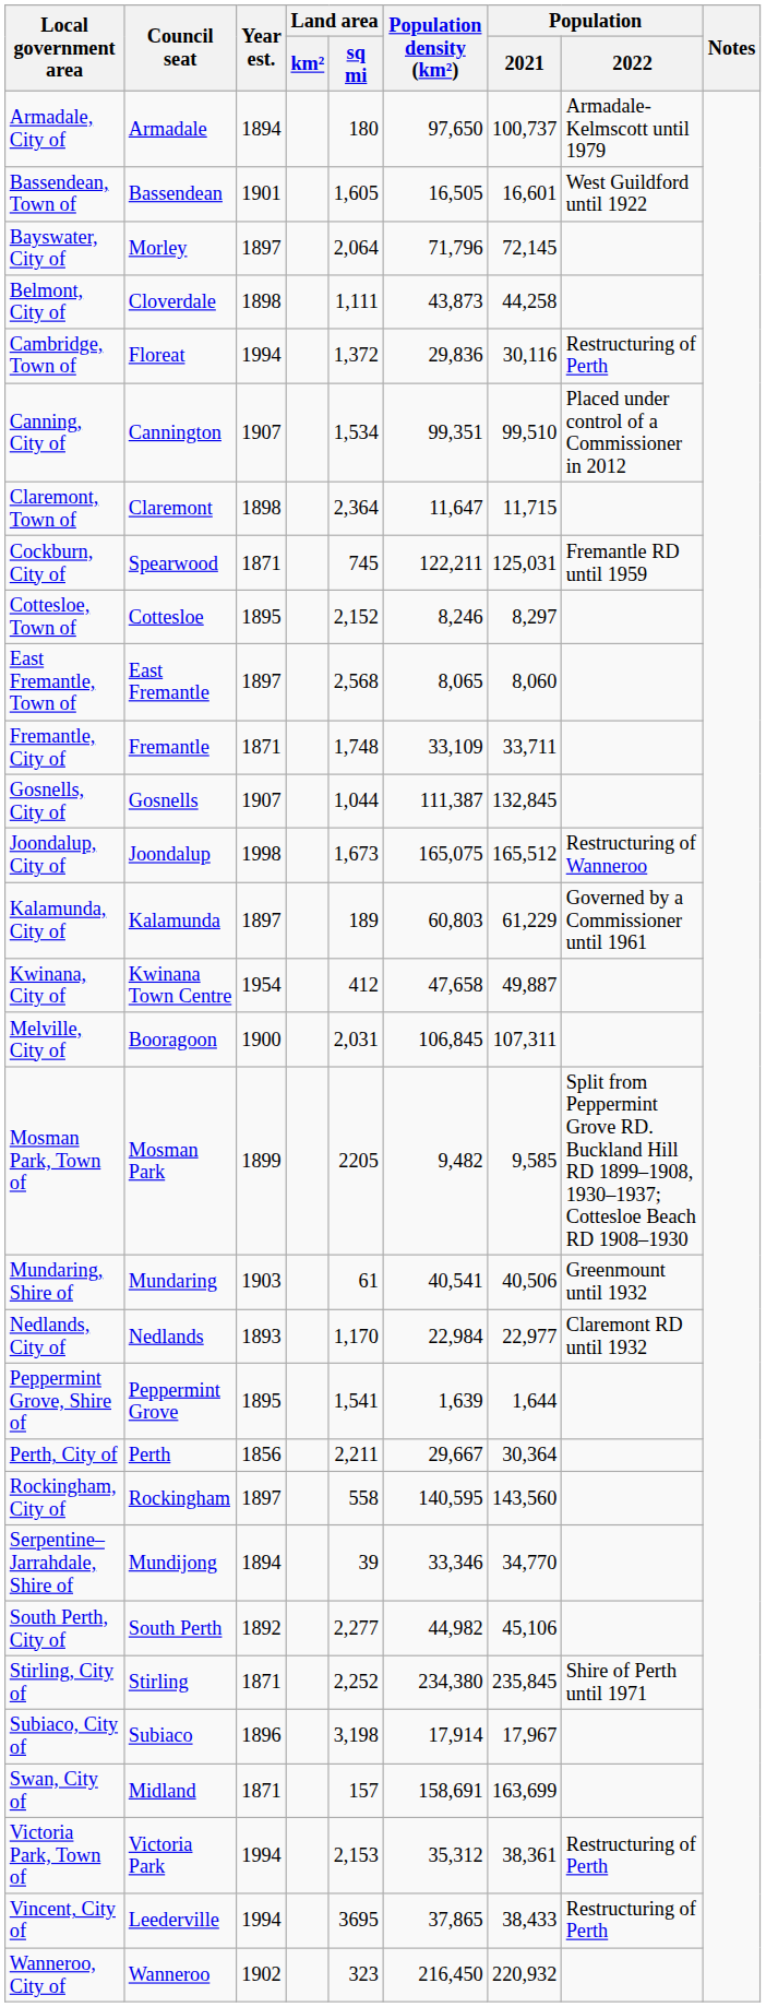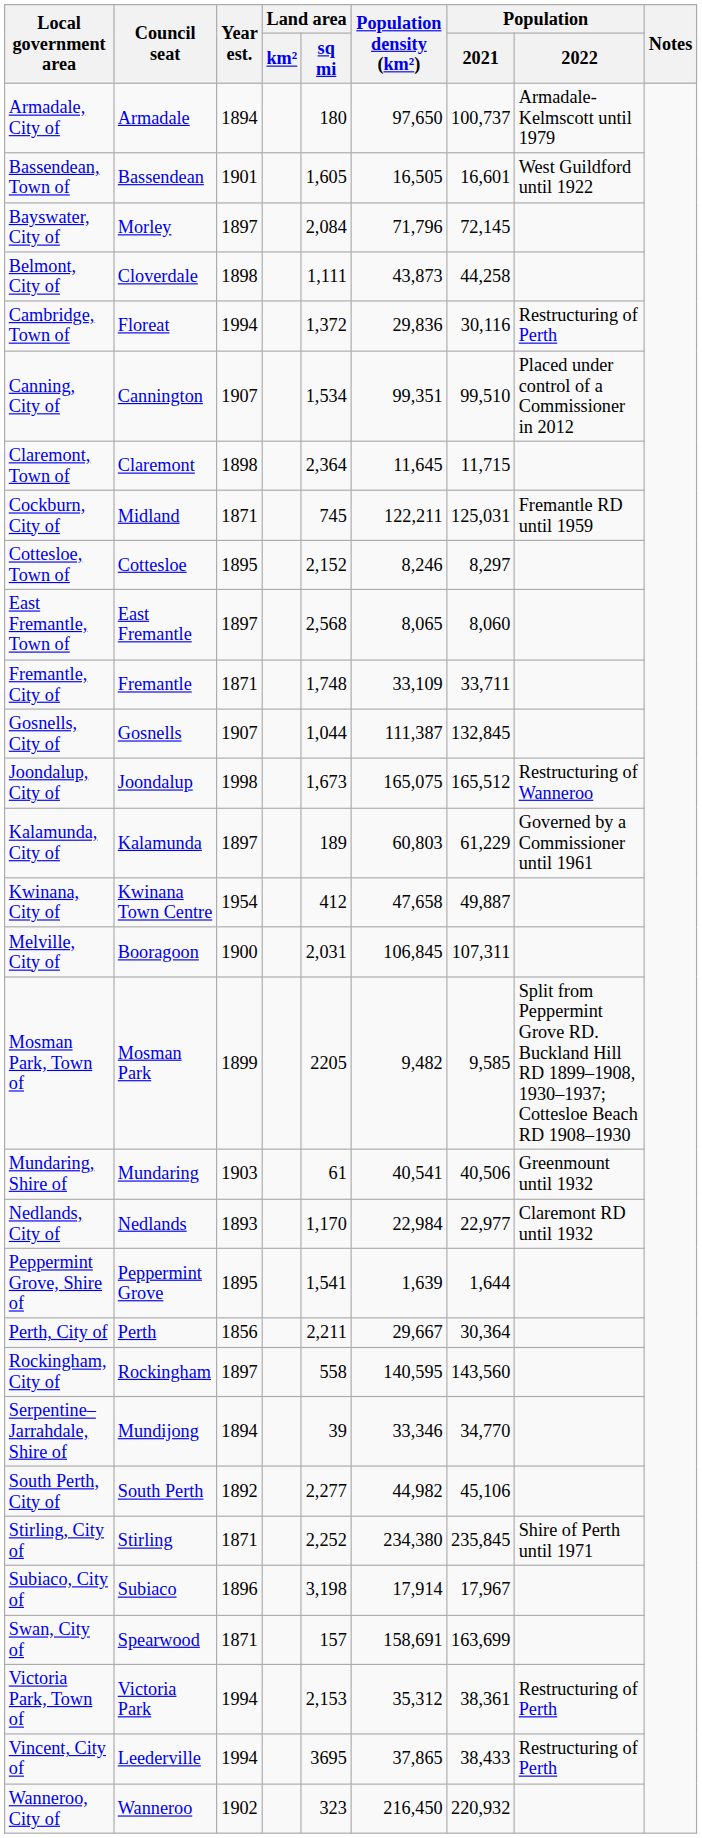 <table class="wikitable sortable">
 <tr bgcolor="#CCCCCC">
 <th scope="col" rowspan=2>Local government area</th>
 <th scope="col" rowspan=2>Council seat</th>
 <th scope="col" rowspan=2>Year est.</th>
 <th scope="col" colspan=2>Land area</th>
 <th scope="col" rowspan=2><a href='#'>Population density</a> (<a href='#'>km²</a>)</th>
 <th scope="col" colspan=2>Population</th>
 <th class=unsortable scope="col" rowspan=2>Notes</th>
 </tr>
 <tr>
 <th scope="col"><a href='#'>km²</a></th>
 <th scope="col"><a href='#'>sq mi</a></th>
 <th scope="col">2021</th>
 <th scope="col">2022</th>
 </tr>
 <tr>
 <td><a href='#'>Armadale, City of</a></td>
 <td><a href='#'>Armadale</a></td>
 <td align=center>1894</td>
 <td></td>
 <td align="right">180</td>
 <td align="right">97,650</td>
 <td align="right">100,737</td>
 <td>Armadale-Kelmscott until 1979</td>
 </tr>
 <tr>
 <td><a href='#'>Bassendean, Town of</a></td>
 <td><a href='#'>Bassendean</a></td>
 <td align=center>1901</td>
 <td></td>
 <td align="right">1,605</td>
 <td align="right">16,505</td>
 <td align="right">16,601</td>
 <td>West Guildford until 1922</td>
 </tr>
 <tr>
 <td><a href='#'>Bayswater, City of</a></td>
 <td><a href='#'>Morley</a></td>
 <td align=center>1897</td>
 <td></td>
-<td align="right">2,064</td>
+<td align="right">2,084</td>
 <td align="right">71,796</td>
 <td align="right">72,145</td>
 <td></td>
 </tr>
 <tr>
 <td><a href='#'>Belmont, City of</a></td>
 <td><a href='#'>Cloverdale</a></td>
 <td align=center>1898</td>
 <td></td>
 <td align="right">1,111</td>
 <td align="right">43,873</td>
 <td align="right">44,258</td>
 <td></td>
 </tr>
 <tr>
 <td><a href='#'>Cambridge, Town of</a></td>
 <td><a href='#'>Floreat</a></td>
 <td align=center>1994</td>
 <td></td>
 <td align="right">1,372</td>
 <td align="right">29,836</td>
 <td align="right">30,116</td>
 <td>Restructuring of <a href='#'>Perth</a></td>
 </tr>
 <tr>
 <td><a href='#'>Canning, City of</a></td>
 <td><a href='#'>Cannington</a></td>
 <td align=center>1907</td>
 <td></td>
 <td align="right">1,534</td>
 <td align="right">99,351</td>
 <td align="right">99,510</td>
 <td>Placed under control of a Commissioner in 2012</td>
 </tr>
 <tr>
 <td><a href='#'>Claremont, Town of</a></td>
 <td><a href='#'>Claremont</a></td>
 <td align=center>1898</td>
 <td></td>
 <td align="right">2,364</td>
-<td align="right">11,647</td>
+<td align="right">11,645</td>
 <td align="right">11,715</td>
 <td></td>
 </tr>
 <tr>
 <td><a href='#'>Cockburn, City of</a></td>
-<td><a href='#'>Spearwood</a></td>
+<td><a href='#'>Midland</a></td>
 <td align=center>1871</td>
 <td></td>
 <td align="right">745</td>
 <td align="right">122,211</td>
 <td align="right">125,031</td>
 <td>Fremantle RD until 1959</td>
 </tr>
 <tr>
 <td><a href='#'>Cottesloe, Town of</a></td>
 <td><a href='#'>Cottesloe</a></td>
 <td align=center>1895</td>
 <td></td>
 <td align="right">2,152</td>
 <td align="right">8,246</td>
 <td align="right">8,297</td>
 <td></td>
 </tr>
 <tr>
 <td><a href='#'>East Fremantle, Town of</a></td>
 <td><a href='#'>East Fremantle</a></td>
 <td align=center>1897</td>
 <td></td>
 <td align="right">2,568</td>
 <td align="right">8,065</td>
 <td align="right">8,060</td>
 <td></td>
 </tr>
 <tr>
 <td><a href='#'>Fremantle, City of</a></td>
 <td><a href='#'>Fremantle</a></td>
 <td align=center>1871</td>
 <td></td>
 <td align="right">1,748</td>
 <td align="right">33,109</td>
 <td align="right">33,711</td>
 <td></td>
 </tr>
 <tr>
 <td><a href='#'>Gosnells, City of</a></td>
 <td><a href='#'>Gosnells</a></td>
 <td align=center>1907</td>
 <td></td>
 <td align="right">1,044</td>
 <td align="right">111,387</td>
 <td align="right">132,845</td>
 <td></td>
 </tr>
 <tr>
 <td><a href='#'>Joondalup, City of</a></td>
 <td><a href='#'>Joondalup</a></td>
 <td align=center>1998</td>
 <td></td>
 <td align="right">1,673</td>
 <td align="right">165,075</td>
 <td align="right">165,512</td>
 <td>Restructuring of <a href='#'>Wanneroo</a></td>
 </tr>
 <tr>
 <td><a href='#'>Kalamunda, City of</a></td>
 <td><a href='#'>Kalamunda</a></td>
 <td align=center>1897</td>
 <td></td>
 <td align="right">189</td>
 <td align="right">60,803</td>
 <td align="right">61,229</td>
 <td>Governed by a Commissioner until 1961</td>
 </tr>
 <tr>
 <td><a href='#'>Kwinana, City of</a></td>
 <td><a href='#'>Kwinana Town Centre</a></td>
 <td align=center>1954</td>
 <td></td>
 <td align="right">412</td>
 <td align="right">47,658</td>
 <td align="right">49,887</td>
 <td></td>
 </tr>
 <tr>
 <td><a href='#'>Melville, City of</a></td>
 <td><a href='#'>Booragoon</a></td>
 <td align=center>1900</td>
 <td></td>
 <td align="right">2,031</td>
 <td align="right">106,845</td>
 <td align="right">107,311</td>
 <td></td>
 </tr>
 <tr>
 <td><a href='#'>Mosman Park, Town of</a></td>
 <td><a href='#'>Mosman Park</a></td>
 <td align=center>1899</td>
 <td></td>
 <td align="right">2205</td>
 <td align="right">9,482</td>
 <td align="right">9,585</td>
 <td>Split from Peppermint Grove RD. Buckland Hill RD 1899–1908, 1930–1937; Cottesloe Beach RD 1908–1930</td>
 </tr>
 <tr>
 <td><a href='#'>Mundaring, Shire of</a></td>
 <td><a href='#'>Mundaring</a></td>
 <td align=center>1903</td>
 <td></td>
 <td align="right">61</td>
 <td align="right">40,541</td>
 <td align="right">40,506</td>
 <td>Greenmount until 1932</td>
 </tr>
 <tr>
 <td><a href='#'>Nedlands, City of</a></td>
 <td><a href='#'>Nedlands</a></td>
 <td align=center>1893</td>
 <td></td>
 <td align="right">1,170</td>
 <td align="right">22,984</td>
 <td align="right">22,977</td>
 <td>Claremont RD until 1932</td>
 </tr>
 <tr>
 <td><a href='#'>Peppermint Grove, Shire of</a></td>
 <td><a href='#'>Peppermint Grove</a></td>
 <td align=center>1895</td>
 <td></td>
 <td align="right">1,541</td>
 <td align="right">1,639</td>
 <td align="right">1,644</td>
 <td></td>
 </tr>
 <tr>
 <td><a href='#'>Perth, City of</a></td>
 <td><a href='#'>Perth</a></td>
 <td align=center>1856</td>
 <td></td>
 <td align="right">2,211</td>
 <td align="right">29,667</td>
 <td align="right">30,364</td>
 <td></td>
 </tr>
 <tr>
 <td><a href='#'>Rockingham, City of</a></td>
 <td><a href='#'>Rockingham</a></td>
 <td align=center>1897</td>
 <td></td>
 <td align="right">558</td>
 <td align="right">140,595</td>
 <td align="right">143,560</td>
 <td></td>
 </tr>
 <tr>
 <td><a href='#'>Serpentine–Jarrahdale, Shire of</a></td>
 <td><a href='#'>Mundijong</a></td>
 <td align=center>1894</td>
 <td></td>
 <td align="right">39</td>
 <td align="right">33,346</td>
 <td align="right">34,770</td>
 <td></td>
 </tr>
 <tr>
 <td><a href='#'>South Perth, City of</a></td>
 <td><a href='#'>South Perth</a></td>
 <td align=center>1892</td>
 <td></td>
 <td align="right">2,277</td>
 <td align="right">44,982</td>
 <td align="right">45,106</td>
 <td></td>
 </tr>
 <tr>
 <td><a href='#'>Stirling, City of</a></td>
 <td><a href='#'>Stirling</a></td>
 <td align=center>1871</td>
 <td></td>
 <td align="right">2,252</td>
 <td align="right">234,380</td>
 <td align="right">235,845</td>
 <td>Shire of Perth until 1971</td>
 </tr>
 <tr>
 <td><a href='#'>Subiaco, City of</a></td>
 <td><a href='#'>Subiaco</a></td>
 <td align=center>1896</td>
 <td></td>
 <td align="right">3,198</td>
 <td align="right">17,914</td>
 <td align="right">17,967</td>
 <td></td>
 </tr>
 <tr>
 <td><a href='#'>Swan, City of</a></td>
-<td><a href='#'>Midland</a></td>
+<td><a href='#'>Spearwood</a></td>
 <td align=center>1871</td>
 <td></td>
 <td align="right">157</td>
 <td align="right">158,691</td>
 <td align="right">163,699</td>
 <td></td>
 </tr>
 <tr>
 <td><a href='#'>Victoria Park, Town of</a></td>
 <td><a href='#'>Victoria Park</a></td>
 <td align=center>1994</td>
 <td></td>
 <td align="right">2,153</td>
 <td align="right">35,312</td>
 <td align="right">38,361</td>
 <td>Restructuring of <a href='#'>Perth</a></td>
 </tr>
 <tr>
 <td><a href='#'>Vincent, City of</a></td>
 <td><a href='#'>Leederville</a></td>
 <td align=center>1994</td>
 <td></td>
 <td align="right">3695</td>
 <td align="right">37,865</td>
 <td align="right">38,433</td>
 <td>Restructuring of <a href='#'>Perth</a></td>
 </tr>
 <tr>
 <td><a href='#'>Wanneroo, City of</a></td>
 <td><a href='#'>Wanneroo</a></td>
 <td align=center>1902</td>
 <td></td>
 <td align="right">323</td>
 <td align="right">216,450</td>
 <td align="right">220,932</td>
 <td></td>
 </tr>
 </table>
